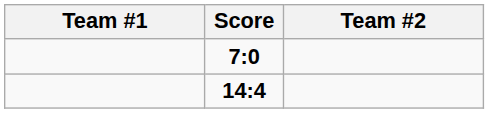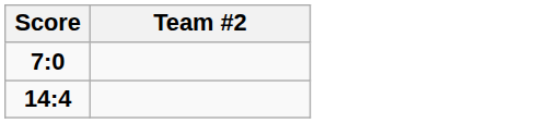 <table class="wikitable" style="text-align:center;">
 <tr>
-<th width=140>Team #1</th>
 <th width=50>Score</th>
 <th width=140>Team #2</th>
 </tr>
 <tr>
-<td style="text-align:right;"></td>
 <td><strong>7:0</strong></td>
 <td style="text-align:left;"></td>
 </tr>
 <tr>
-<td style="text-align:right;"></td>
 <td><strong>14:4</strong></td>
 <td style="text-align:left;"></td>
 </tr>
 </table>
